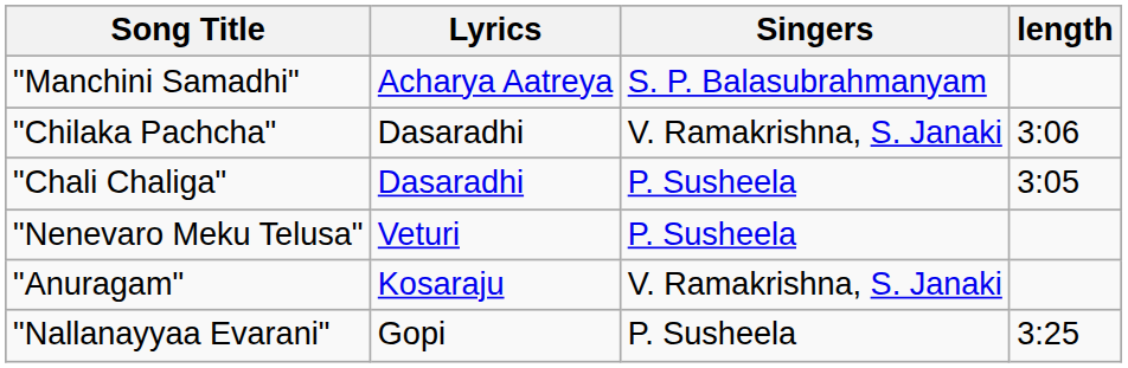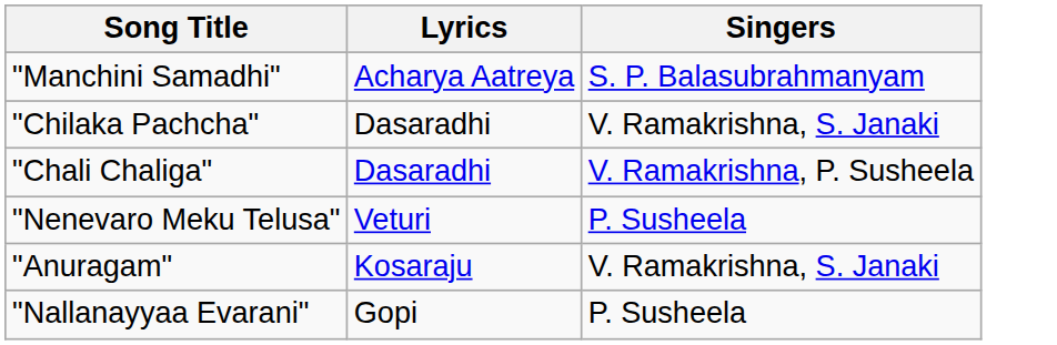 <table class="wikitable">
 <tr>
 <th>Song Title</th>
 <th>Lyrics</th>
 <th>Singers</th>
-<th>length</th>
 </tr>
 <tr>
 <td>"Manchini Samadhi"</td>
 <td><a href='#'>Acharya Aatreya</a></td>
 <td><a href='#'>S. P. Balasubrahmanyam</a></td>
-<td></td>
 </tr>
 <tr>
 <td>"Chilaka Pachcha"</td>
 <td>Dasaradhi</td>
 <td>V. Ramakrishna, <a href='#'>S. Janaki</a></td>
-<td>3:06</td>
 </tr>
 <tr>
 <td>"Chali Chaliga"</td>
 <td><a href='#'>Dasaradhi</a></td>
-<td><a href='#'>P. Susheela</a></td>
-<td>3:05</td>
+<td><a href='#'>V. Ramakrishna</a>, P. Susheela</td>
 </tr>
 <tr>
 <td>"Nenevaro Meku Telusa"</td>
 <td><a href='#'>Veturi</a></td>
 <td><a href='#'>P. Susheela</a></td>
-<td></td>
 </tr>
 <tr>
 <td>"Anuragam"</td>
 <td><a href='#'>Kosaraju</a></td>
 <td>V. Ramakrishna, <a href='#'>S. Janaki</a></td>
-<td></td>
 </tr>
 <tr>
 <td>"Nallanayyaa Evarani"</td>
 <td>Gopi</td>
 <td>P. Susheela</td>
-<td>3:25</td>
 </tr>
 </table>
